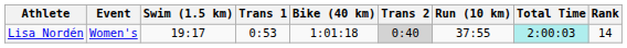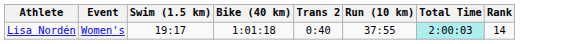 <table class="wikitable" style="font-size:90%">
 <tr>
 <th>Athlete</th>
 <th>Event</th>
 <th>Swim (1.5 km)</th>
-<th>Trans 1</th>
 <th>Bike (40 km)</th>
 <th>Trans 2</th>
 <th>Run (10 km)</th>
 <th>Total Time</th>
 <th>Rank</th>
 </tr>
 <tr align=center>
 <td align=left><a href='#'>Lisa Nordén</a></td>
 <td align=left><a href='#'>Women's</a></td>
 <td>19:17</td>
-<td>0:53</td>
 <td>1:01:18</td>
-<td style="background: lightgrey;">0:40</td>
+<td>0:40</td>
 <td>37:55</td>
 <td style="background: paleturquoise;">2:00:03</td>
 <td>14</td>
 </tr>
 </table>
